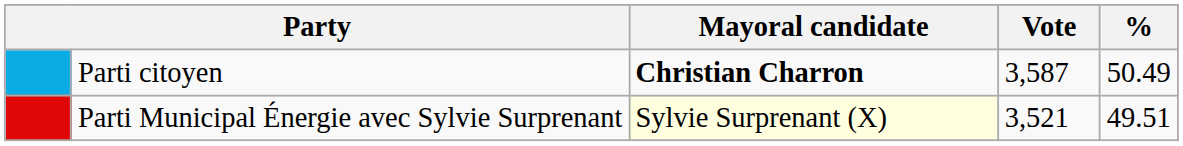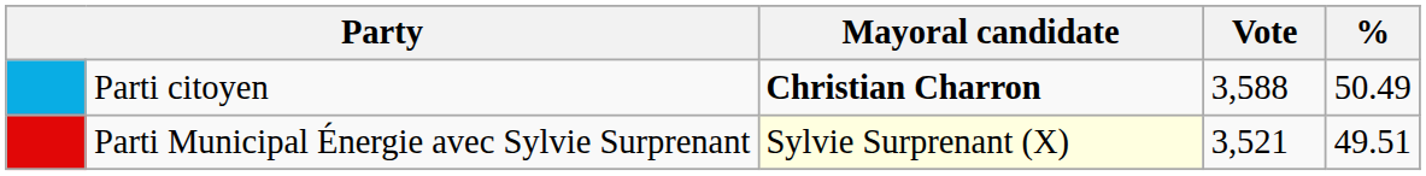 <table class="wikitable">
 <tr>
 <th bgcolor="#DDDDFF" width="230px" colspan="2">Party</th>
 <th bgcolor="#DDDDFF" width="200px">Mayoral candidate</th>
 <th bgcolor="#DDDDFF" width="50px">Vote</th>
 <th bgcolor="#DDDDFF" width="30px">%</th>
 </tr>
 <tr>
 <td bgcolor=#09ade4 width="30px"> </td>
 <td>Parti citoyen</td>
 <td><strong>Christian Charron</strong></td>
-<td>3,587</td>
+<td>3,588</td>
 <td>50.49</td>
 </tr>
 <tr>
 <td bgcolor=#E10707 width="30px"> </td>
 <td>Parti Municipal Énergie avec Sylvie Surprenant</td>
 <td style="background: lightyellow;">Sylvie Surprenant (X)</td>
 <td>3,521</td>
 <td>49.51</td>
 </tr>
 </table>
